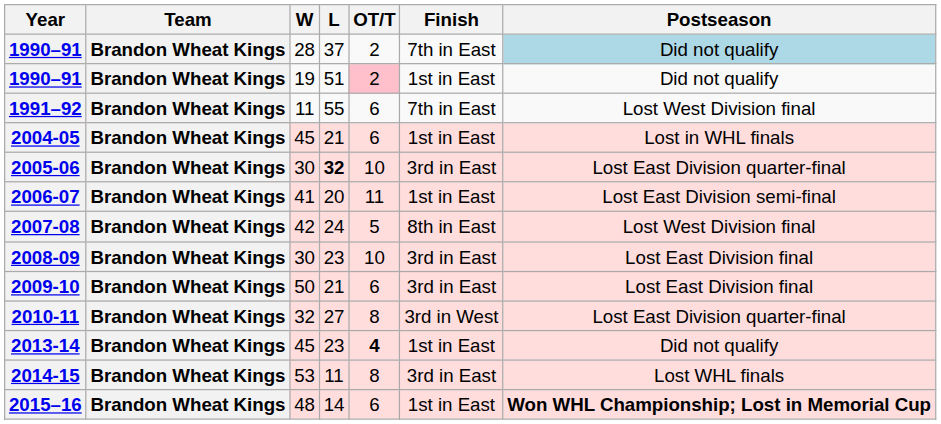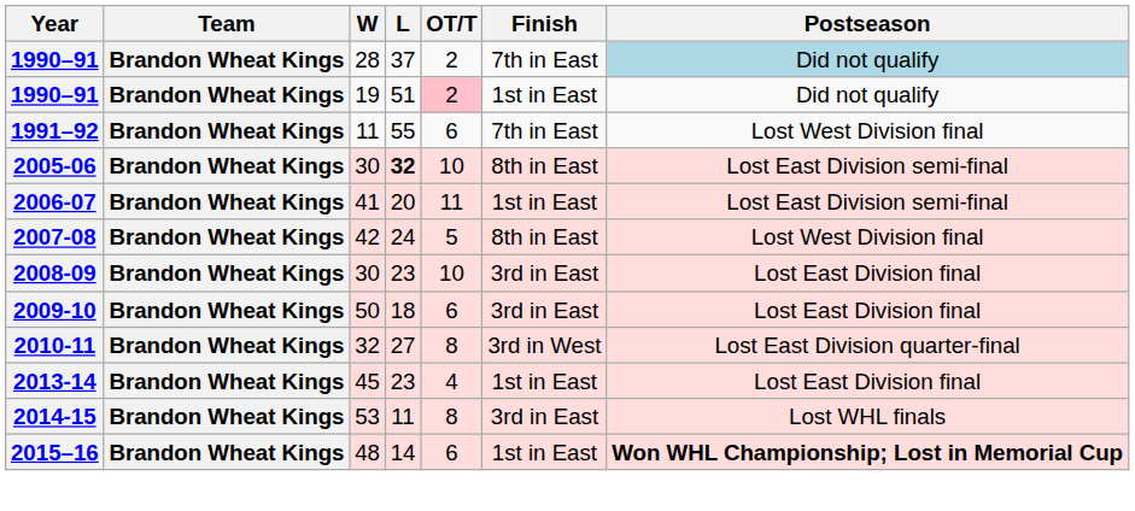 <table class="wikitable" style="font-size: 95%; text-align:center;">
 <tr>
 <th>Year</th>
 <th>Team</th>
 <th>W</th>
 <th>L</th>
 <th>OT/T</th>
 <th>Finish</th>
 <th>Postseason</th>
 </tr>
 <tr>
 <th><a href='#'>1990–91</a></th>
 <th>Brandon Wheat Kings</th>
 <td>28</td>
 <td>37</td>
 <td>2</td>
 <td>7th in East</td>
 <td style="background: lightblue;">Did not qualify</td>
 </tr>
 <tr>
 <th><a href='#'>1990–91</a></th>
 <th>Brandon Wheat Kings</th>
 <td>19</td>
 <td>51</td>
 <td style="background: pink;">2</td>
 <td>1st in East</td>
 <td>Did not qualify</td>
 </tr>
 <tr>
 <th><a href='#'>1991–92</a></th>
 <th>Brandon Wheat Kings</th>
 <td>11</td>
 <td>55</td>
 <td>6</td>
 <td>7th in East</td>
 <td>Lost West Division final</td>
 </tr>
 <tr style="background:#fdd;">
-<th><a href='#'>2004-05</a></th>
-<th>Brandon Wheat Kings</th>
-<td>45</td>
-<td>21</td>
-<td>6</td>
-<td>1st in East</td>
-<td>Lost in WHL finals</td>
-</tr>
-<tr style="background:#fdd;">
 <th><a href='#'>2005-06</a></th>
 <th>Brandon Wheat Kings</th>
 <td>30</td>
 <td><strong>32</strong></td>
 <td>10</td>
-<td>3rd in East</td>
-<td>Lost East Division quarter-final</td>
+<td>8th in East</td>
+<td>Lost East Division semi-final</td>
 </tr>
 <tr style="background:#fdd;">
 <th><a href='#'>2006-07</a></th>
 <th>Brandon Wheat Kings</th>
 <td>41</td>
 <td>20</td>
 <td>11</td>
 <td>1st in East</td>
 <td>Lost East Division semi-final</td>
 </tr>
 <tr style="background:#fdd;">
 <th><a href='#'>2007-08</a></th>
 <th>Brandon Wheat Kings</th>
 <td>42</td>
 <td>24</td>
 <td>5</td>
 <td>8th in East</td>
 <td>Lost West Division final</td>
 </tr>
 <tr style="background:#fdd;">
 <th><a href='#'>2008-09</a></th>
 <th>Brandon Wheat Kings</th>
 <td>30</td>
 <td>23</td>
 <td>10</td>
 <td>3rd in East</td>
 <td>Lost East Division final</td>
 </tr>
 <tr style="background:#fdd;">
 <th><a href='#'>2009-10</a></th>
 <th>Brandon Wheat Kings</th>
 <td>50</td>
-<td>21</td>
+<td>18</td>
 <td>6</td>
 <td>3rd in East</td>
 <td>Lost East Division final</td>
 </tr>
 <tr style="background:#fdd;">
 <th><a href='#'>2010-11</a></th>
 <th>Brandon Wheat Kings</th>
 <td>32</td>
 <td>27</td>
 <td>8</td>
 <td>3rd in West</td>
 <td>Lost East Division quarter-final</td>
 </tr>
 <tr style="background:#fdd;">
 <th><a href='#'>2013-14</a></th>
 <th>Brandon Wheat Kings</th>
 <td>45</td>
 <td>23</td>
-<td><strong>4</strong></td>
+<td>4</td>
 <td>1st in East</td>
-<td>Did not qualify</td>
+<td>Lost East Division final</td>
 </tr>
 <tr style="background:#fdd;">
 <th><a href='#'>2014-15</a></th>
 <th>Brandon Wheat Kings</th>
 <td>53</td>
 <td>11</td>
 <td>8</td>
 <td>3rd in East</td>
 <td>Lost WHL finals</td>
 </tr>
 <tr style="background:#fdd;">
 <th><a href='#'>2015–16</a></th>
 <th>Brandon Wheat Kings</th>
 <td>48</td>
 <td>14</td>
 <td>6</td>
 <td>1st in East</td>
 <td><strong>Won WHL Championship; Lost in Memorial Cup</strong></td>
 </tr>
 </table>
